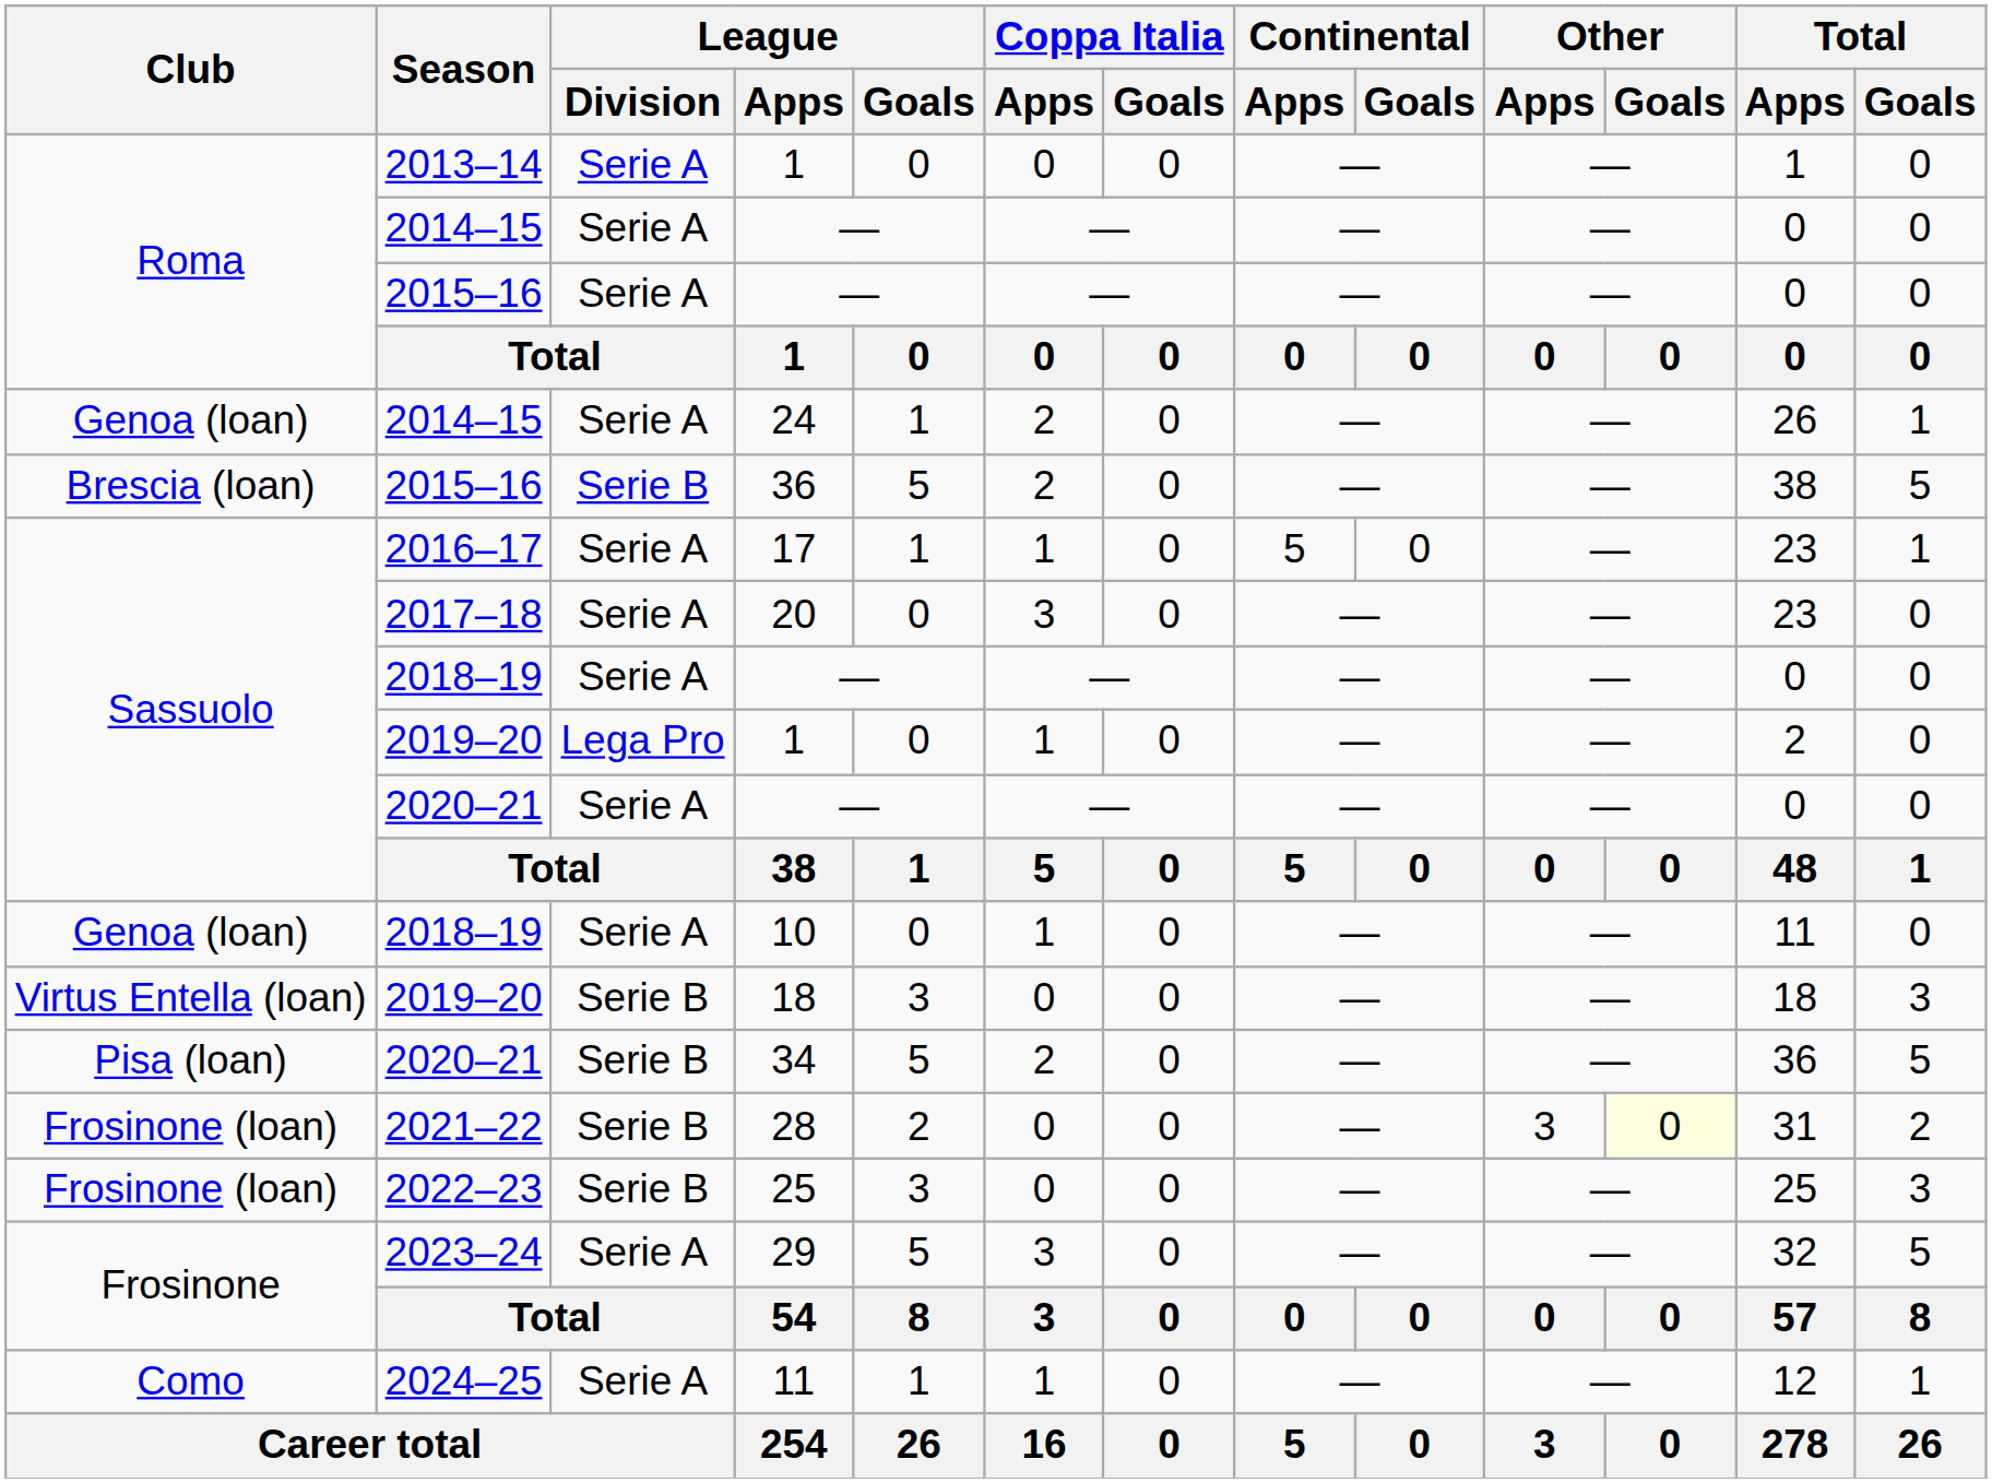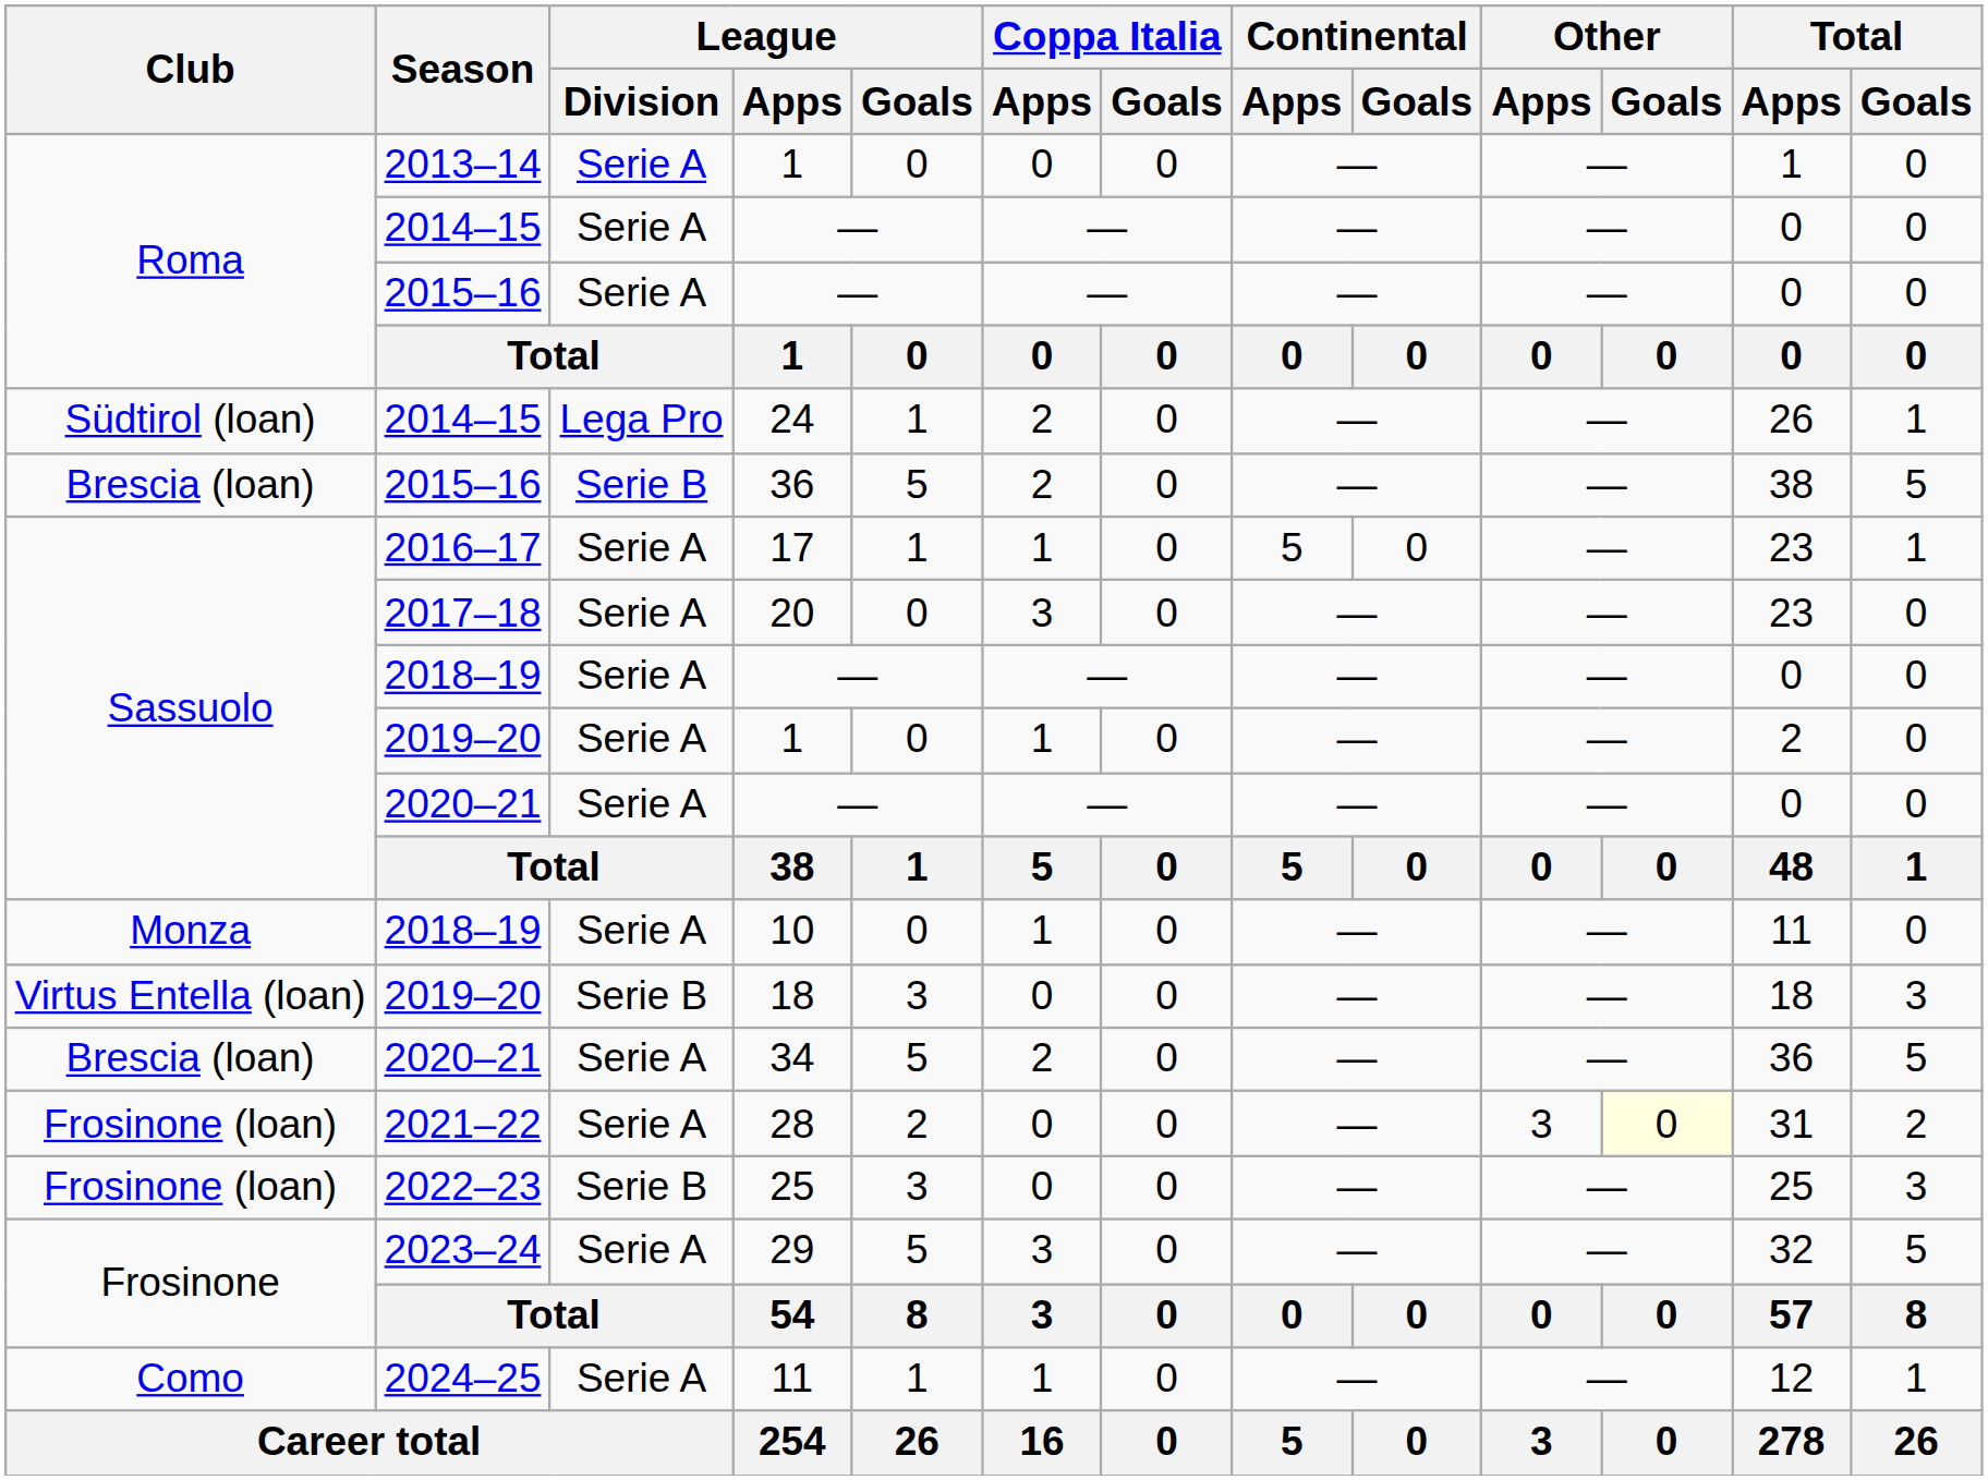 <table class="wikitable" style="text-align:center">
 <tr>
 <th rowspan="2">Club</th>
 <th rowspan="2">Season</th>
 <th colspan="3">League</th>
 <th colspan="2"><a href='#'>Coppa Italia</a></th>
 <th colspan="2">Continental</th>
 <th colspan="2">Other</th>
 <th colspan="2">Total</th>
 </tr>
 <tr>
 <th>Division</th>
 <th>Apps</th>
 <th>Goals</th>
 <th>Apps</th>
 <th>Goals</th>
 <th>Apps</th>
 <th>Goals</th>
 <th>Apps</th>
 <th>Goals</th>
 <th>Apps</th>
 <th>Goals</th>
 </tr>
 <tr>
 <td rowspan="4"><a href='#'>Roma</a></td>
 <td><a href='#'>2013–14</a></td>
 <td><a href='#'>Serie A</a></td>
 <td>1</td>
 <td>0</td>
 <td>0</td>
 <td>0</td>
 <td colspan="2">—</td>
 <td colspan="2">—</td>
 <td>1</td>
 <td>0</td>
 </tr>
 <tr>
 <td><a href='#'>2014–15</a></td>
 <td>Serie A</td>
 <td colspan="2">—</td>
 <td colspan="2">—</td>
 <td colspan="2">—</td>
 <td colspan="2">—</td>
 <td>0</td>
 <td>0</td>
 </tr>
 <tr>
 <td><a href='#'>2015–16</a></td>
 <td>Serie A</td>
 <td colspan="2">—</td>
 <td colspan="2">—</td>
 <td colspan="2">—</td>
 <td colspan="2">—</td>
 <td>0</td>
 <td>0</td>
 </tr>
 <tr>
 <th colspan="2">Total</th>
 <th>1</th>
 <th>0</th>
 <th>0</th>
 <th>0</th>
 <th>0</th>
 <th>0</th>
 <th>0</th>
 <th>0</th>
 <th>0</th>
 <th>0</th>
 </tr>
 <tr>
-<td><a href='#'>Genoa</a> (loan)</td>
+<td><a href='#'>Südtirol</a> (loan)</td>
 <td><a href='#'>2014–15</a></td>
-<td>Serie A</td>
+<td><a href='#'>Lega Pro</a></td>
 <td>24</td>
 <td>1</td>
 <td>2</td>
 <td>0</td>
 <td colspan="2">—</td>
 <td colspan="2">—</td>
 <td>26</td>
 <td>1</td>
 </tr>
 <tr>
 <td><a href='#'>Brescia</a> (loan)</td>
 <td><a href='#'>2015–16</a></td>
 <td><a href='#'>Serie B</a></td>
 <td>36</td>
 <td>5</td>
 <td>2</td>
 <td>0</td>
 <td colspan="2">—</td>
 <td colspan="2">—</td>
 <td>38</td>
 <td>5</td>
 </tr>
 <tr>
 <td rowspan="6"><a href='#'>Sassuolo</a></td>
 <td><a href='#'>2016–17</a></td>
 <td>Serie A</td>
 <td>17</td>
 <td>1</td>
 <td>1</td>
 <td>0</td>
 <td>5</td>
 <td>0</td>
 <td colspan="2">—</td>
 <td>23</td>
 <td>1</td>
 </tr>
 <tr>
 <td><a href='#'>2017–18</a></td>
 <td>Serie A</td>
 <td>20</td>
 <td>0</td>
 <td>3</td>
 <td>0</td>
 <td colspan="2">—</td>
 <td colspan="2">—</td>
 <td>23</td>
 <td>0</td>
 </tr>
 <tr>
 <td><a href='#'>2018–19</a></td>
 <td>Serie A</td>
 <td colspan="2">—</td>
 <td colspan="2">—</td>
 <td colspan="2">—</td>
 <td colspan="2">—</td>
 <td>0</td>
 <td>0</td>
 </tr>
 <tr>
 <td><a href='#'>2019–20</a></td>
-<td><a href='#'>Lega Pro</a></td>
+<td>Serie A</td>
 <td>1</td>
 <td>0</td>
 <td>1</td>
 <td>0</td>
 <td colspan="2">—</td>
 <td colspan="2">—</td>
 <td>2</td>
 <td>0</td>
 </tr>
 <tr>
 <td><a href='#'>2020–21</a></td>
 <td>Serie A</td>
 <td colspan="2">—</td>
 <td colspan="2">—</td>
 <td colspan="2">—</td>
 <td colspan="2">—</td>
 <td>0</td>
 <td>0</td>
 </tr>
 <tr>
 <th colspan="2">Total</th>
 <th>38</th>
 <th>1</th>
 <th>5</th>
 <th>0</th>
 <th>5</th>
 <th>0</th>
 <th>0</th>
 <th>0</th>
 <th>48</th>
 <th>1</th>
 </tr>
 <tr>
-<td><a href='#'>Genoa</a> (loan)</td>
+<td><a href='#'>Monza</a></td>
 <td><a href='#'>2018–19</a></td>
 <td>Serie A</td>
 <td>10</td>
 <td>0</td>
 <td>1</td>
 <td>0</td>
 <td colspan="2">—</td>
 <td colspan="2">—</td>
 <td>11</td>
 <td>0</td>
 </tr>
 <tr>
 <td><a href='#'>Virtus Entella</a> (loan)</td>
 <td><a href='#'>2019–20</a></td>
 <td>Serie B</td>
 <td>18</td>
 <td>3</td>
 <td>0</td>
 <td>0</td>
 <td colspan="2">—</td>
 <td colspan="2">—</td>
 <td>18</td>
 <td>3</td>
 </tr>
 <tr>
-<td><a href='#'>Pisa</a> (loan)</td>
+<td><a href='#'>Brescia</a> (loan)</td>
 <td><a href='#'>2020–21</a></td>
-<td>Serie B</td>
+<td>Serie A</td>
 <td>34</td>
 <td>5</td>
 <td>2</td>
 <td>0</td>
 <td colspan="2">—</td>
 <td colspan="2">—</td>
 <td>36</td>
 <td>5</td>
 </tr>
 <tr>
 <td><a href='#'>Frosinone</a> (loan)</td>
 <td><a href='#'>2021–22</a></td>
-<td>Serie B</td>
+<td>Serie A</td>
 <td>28</td>
 <td>2</td>
 <td>0</td>
 <td>0</td>
 <td colspan="2">—</td>
 <td>3</td>
 <td style="background: lightyellow;">0</td>
 <td>31</td>
 <td>2</td>
 </tr>
 <tr>
 <td><a href='#'>Frosinone</a> (loan)</td>
 <td><a href='#'>2022–23</a></td>
 <td>Serie B</td>
 <td>25</td>
 <td>3</td>
 <td>0</td>
 <td>0</td>
 <td colspan="2">—</td>
 <td colspan="2">—</td>
 <td>25</td>
 <td>3</td>
 </tr>
 <tr>
 <td rowspan="2">Frosinone</td>
 <td><a href='#'>2023–24</a></td>
 <td>Serie A</td>
 <td>29</td>
 <td>5</td>
 <td>3</td>
 <td>0</td>
 <td colspan="2">—</td>
 <td colspan="2">—</td>
 <td>32</td>
 <td>5</td>
 </tr>
 <tr>
 <th colspan="2">Total</th>
 <th>54</th>
 <th>8</th>
 <th>3</th>
 <th>0</th>
 <th>0</th>
 <th>0</th>
 <th>0</th>
 <th>0</th>
 <th>57</th>
 <th>8</th>
 </tr>
 <tr>
 <td><a href='#'>Como</a></td>
 <td><a href='#'>2024–25</a></td>
 <td>Serie A</td>
 <td>11</td>
 <td>1</td>
 <td>1</td>
 <td>0</td>
 <td colspan="2">—</td>
 <td colspan="2">—</td>
 <td>12</td>
 <td>1</td>
 </tr>
 <tr>
 <th colspan="3">Career total</th>
 <th>254</th>
 <th>26</th>
 <th>16</th>
 <th>0</th>
 <th>5</th>
 <th>0</th>
 <th>3</th>
 <th>0</th>
 <th>278</th>
 <th>26</th>
 </tr>
 </table>
